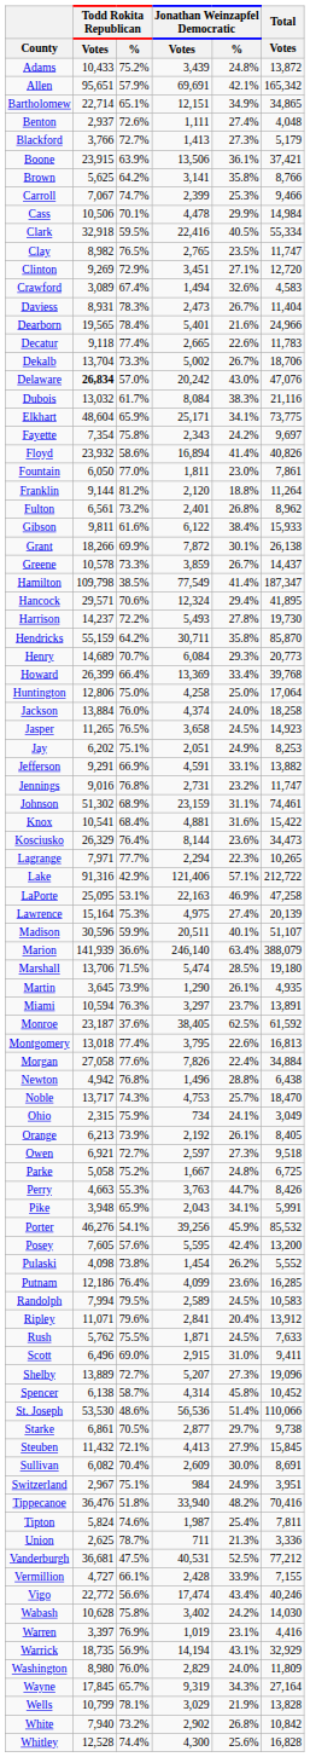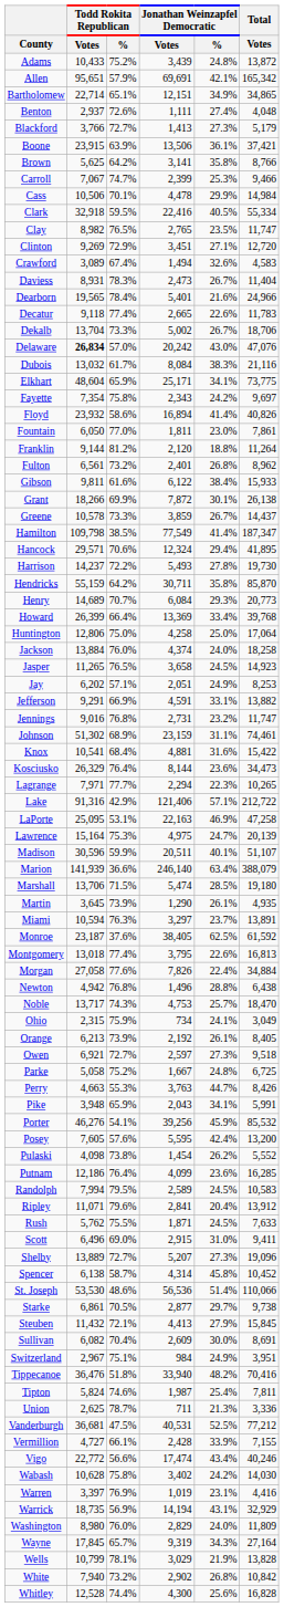 <table class="wikitable sortable" style="text-align: right;">
 <tr>
 <th></th>
 <th colspan="2" style="border-top: solid #f00 3px; border-bottom: solid #f00 3px;">Todd Rokita<br>Republican</th>
 <th colspan="2" style="border-top: solid #00f 3px; border-bottom: solid #00f 3px;">Jonathan Weinzapfel<br>Democratic</th>
 <th>Total</th>
 </tr>
 <tr>
 <th>County</th>
 <th data-sort-type="number">Votes</th>
 <th data-sort-type="number">%</th>
 <th data-sort-type="number">Votes</th>
 <th data-sort-type="number">%</th>
 <th data-sort-type="number">Votes</th>
 </tr>
 <tr>
 <td style="text-align: center;"><a href='#'>Adams</a></td>
 <td>10,433</td>
 <td>75.2%</td>
 <td>3,439</td>
 <td>24.8%</td>
 <td>13,872</td>
 </tr>
 <tr>
 <td style="text-align: center;"><a href='#'>Allen</a></td>
 <td>95,651</td>
 <td>57.9%</td>
 <td>69,691</td>
 <td>42.1%</td>
 <td>165,342</td>
 </tr>
 <tr>
 <td style="text-align: center;"><a href='#'>Bartholomew</a></td>
 <td>22,714</td>
 <td>65.1%</td>
 <td>12,151</td>
 <td>34.9%</td>
 <td>34,865</td>
 </tr>
 <tr>
 <td style="text-align: center;"><a href='#'>Benton</a></td>
 <td>2,937</td>
 <td>72.6%</td>
 <td>1,111</td>
 <td>27.4%</td>
 <td>4,048</td>
 </tr>
 <tr>
 <td style="text-align: center;"><a href='#'>Blackford</a></td>
 <td>3,766</td>
 <td>72.7%</td>
 <td>1,413</td>
 <td>27.3%</td>
 <td>5,179</td>
 </tr>
 <tr>
 <td style="text-align: center;"><a href='#'>Boone</a></td>
 <td>23,915</td>
 <td>63.9%</td>
 <td>13,506</td>
 <td>36.1%</td>
 <td>37,421</td>
 </tr>
 <tr>
 <td style="text-align: center;"><a href='#'>Brown</a></td>
 <td>5,625</td>
 <td>64.2%</td>
 <td>3,141</td>
 <td>35.8%</td>
 <td>8,766</td>
 </tr>
 <tr>
 <td style="text-align: center;"><a href='#'>Carroll</a></td>
 <td>7,067</td>
 <td>74.7%</td>
 <td>2,399</td>
 <td>25.3%</td>
 <td>9,466</td>
 </tr>
 <tr>
 <td style="text-align: center;"><a href='#'>Cass</a></td>
 <td>10,506</td>
 <td>70.1%</td>
 <td>4,478</td>
 <td>29.9%</td>
 <td>14,984</td>
 </tr>
 <tr>
 <td style="text-align: center;"><a href='#'>Clark</a></td>
 <td>32,918</td>
 <td>59.5%</td>
 <td>22,416</td>
 <td>40.5%</td>
 <td>55,334</td>
 </tr>
 <tr>
 <td style="text-align: center;"><a href='#'>Clay</a></td>
 <td>8,982</td>
 <td>76.5%</td>
 <td>2,765</td>
 <td>23.5%</td>
 <td>11,747</td>
 </tr>
 <tr>
 <td style="text-align: center;"><a href='#'>Clinton</a></td>
 <td>9,269</td>
 <td>72.9%</td>
 <td>3,451</td>
 <td>27.1%</td>
 <td>12,720</td>
 </tr>
 <tr>
 <td style="text-align: center;"><a href='#'>Crawford</a></td>
 <td>3,089</td>
 <td>67.4%</td>
 <td>1,494</td>
 <td>32.6%</td>
 <td>4,583</td>
 </tr>
 <tr>
 <td style="text-align: center;"><a href='#'>Daviess</a></td>
 <td>8,931</td>
 <td>78.3%</td>
 <td>2,473</td>
 <td>26.7%</td>
 <td>11,404</td>
 </tr>
 <tr>
 <td style="text-align: center;"><a href='#'>Dearborn</a></td>
 <td>19,565</td>
 <td>78.4%</td>
 <td>5,401</td>
 <td>21.6%</td>
 <td>24,966</td>
 </tr>
 <tr>
 <td style="text-align: center;"><a href='#'>Decatur</a></td>
 <td>9,118</td>
 <td>77.4%</td>
 <td>2,665</td>
 <td>22.6%</td>
 <td>11,783</td>
 </tr>
 <tr>
 <td style="text-align: center;"><a href='#'>Dekalb</a></td>
 <td>13,704</td>
 <td>73.3%</td>
 <td>5,002</td>
 <td>26.7%</td>
 <td>18,706</td>
 </tr>
 <tr>
 <td style="text-align: center;"><a href='#'>Delaware</a></td>
 <td><strong>26,834</strong></td>
 <td>57.0%</td>
 <td>20,242</td>
 <td>43.0%</td>
 <td>47,076</td>
 </tr>
 <tr>
 <td style="text-align: center;"><a href='#'>Dubois</a></td>
 <td>13,032</td>
 <td>61.7%</td>
 <td>8,084</td>
 <td>38.3%</td>
 <td>21,116</td>
 </tr>
 <tr>
 <td style="text-align: center;"><a href='#'>Elkhart</a></td>
 <td>48,604</td>
 <td>65.9%</td>
 <td>25,171</td>
 <td>34.1%</td>
 <td>73,775</td>
 </tr>
 <tr>
 <td style="text-align: center;"><a href='#'>Fayette</a></td>
 <td>7,354</td>
 <td>75.8%</td>
 <td>2,343</td>
 <td>24.2%</td>
 <td>9,697</td>
 </tr>
 <tr>
 <td style="text-align: center;"><a href='#'>Floyd</a></td>
 <td>23,932</td>
 <td>58.6%</td>
 <td>16,894</td>
 <td>41.4%</td>
 <td>40,826</td>
 </tr>
 <tr>
 <td style="text-align: center;"><a href='#'>Fountain</a></td>
 <td>6,050</td>
 <td>77.0%</td>
 <td>1,811</td>
 <td>23.0%</td>
 <td>7,861</td>
 </tr>
 <tr>
 <td style="text-align: center;"><a href='#'>Franklin</a></td>
 <td>9,144</td>
 <td>81.2%</td>
 <td>2,120</td>
 <td>18.8%</td>
 <td>11,264</td>
 </tr>
 <tr>
 <td style="text-align: center;"><a href='#'>Fulton</a></td>
 <td>6,561</td>
 <td>73.2%</td>
 <td>2,401</td>
 <td>26.8%</td>
 <td>8,962</td>
 </tr>
 <tr>
 <td style="text-align: center;"><a href='#'>Gibson</a></td>
 <td>9,811</td>
 <td>61.6%</td>
 <td>6,122</td>
 <td>38.4%</td>
 <td>15,933</td>
 </tr>
 <tr>
 <td style="text-align: center;"><a href='#'>Grant</a></td>
 <td>18,266</td>
 <td>69.9%</td>
 <td>7,872</td>
 <td>30.1%</td>
 <td>26,138</td>
 </tr>
 <tr>
 <td style="text-align: center;"><a href='#'>Greene</a></td>
 <td>10,578</td>
 <td>73.3%</td>
 <td>3,859</td>
 <td>26.7%</td>
 <td>14,437</td>
 </tr>
 <tr>
 <td style="text-align: center;"><a href='#'>Hamilton</a></td>
 <td>109,798</td>
 <td>38.5%</td>
 <td>77,549</td>
 <td>41.4%</td>
 <td>187,347</td>
 </tr>
 <tr>
 <td style="text-align: center;"><a href='#'>Hancock</a></td>
 <td>29,571</td>
 <td>70.6%</td>
 <td>12,324</td>
 <td>29.4%</td>
 <td>41,895</td>
 </tr>
 <tr>
 <td style="text-align: center;"><a href='#'>Harrison</a></td>
 <td>14,237</td>
 <td>72.2%</td>
 <td>5,493</td>
 <td>27.8%</td>
 <td>19,730</td>
 </tr>
 <tr>
 <td style="text-align: center;"><a href='#'>Hendricks</a></td>
 <td>55,159</td>
 <td>64.2%</td>
 <td>30,711</td>
 <td>35.8%</td>
 <td>85,870</td>
 </tr>
 <tr>
 <td style="text-align: center;"><a href='#'>Henry</a></td>
 <td>14,689</td>
 <td>70.7%</td>
 <td>6,084</td>
 <td>29.3%</td>
 <td>20,773</td>
 </tr>
 <tr>
 <td style="text-align: center;"><a href='#'>Howard</a></td>
 <td>26,399</td>
 <td>66.4%</td>
 <td>13,369</td>
 <td>33.4%</td>
 <td>39,768</td>
 </tr>
 <tr>
 <td style="text-align: center;"><a href='#'>Huntington</a></td>
 <td>12,806</td>
 <td>75.0%</td>
 <td>4,258</td>
 <td>25.0%</td>
 <td>17,064</td>
 </tr>
 <tr>
 <td style="text-align: center;"><a href='#'>Jackson</a></td>
 <td>13,884</td>
 <td>76.0%</td>
 <td>4,374</td>
 <td>24.0%</td>
 <td>18,258</td>
 </tr>
 <tr>
 <td style="text-align: center;"><a href='#'>Jasper</a></td>
 <td>11,265</td>
 <td>76.5%</td>
 <td>3,658</td>
 <td>24.5%</td>
 <td>14,923</td>
 </tr>
 <tr>
 <td style="text-align: center;"><a href='#'>Jay</a></td>
 <td>6,202</td>
-<td>75.1%</td>
+<td>57.1%</td>
 <td>2,051</td>
 <td>24.9%</td>
 <td>8,253</td>
 </tr>
 <tr>
 <td style="text-align: center;"><a href='#'>Jefferson</a></td>
 <td>9,291</td>
 <td>66.9%</td>
 <td>4,591</td>
 <td>33.1%</td>
 <td>13,882</td>
 </tr>
 <tr>
 <td style="text-align: center;"><a href='#'>Jennings</a></td>
 <td>9,016</td>
 <td>76.8%</td>
 <td>2,731</td>
 <td>23.2%</td>
 <td>11,747</td>
 </tr>
 <tr>
 <td style="text-align: center;"><a href='#'>Johnson</a></td>
 <td>51,302</td>
 <td>68.9%</td>
 <td>23,159</td>
 <td>31.1%</td>
 <td>74,461</td>
 </tr>
 <tr>
 <td style="text-align: center;"><a href='#'>Knox</a></td>
 <td>10,541</td>
 <td>68.4%</td>
 <td>4,881</td>
 <td>31.6%</td>
 <td>15,422</td>
 </tr>
 <tr>
 <td style="text-align: center;"><a href='#'>Kosciusko</a></td>
 <td>26,329</td>
 <td>76.4%</td>
 <td>8,144</td>
 <td>23.6%</td>
 <td>34,473</td>
 </tr>
 <tr>
 <td style="text-align: center;"><a href='#'>Lagrange</a></td>
 <td>7,971</td>
 <td>77.7%</td>
 <td>2,294</td>
 <td>22.3%</td>
 <td>10,265</td>
 </tr>
 <tr>
 <td style="text-align: center;"><a href='#'>Lake</a></td>
 <td>91,316</td>
 <td>42.9%</td>
 <td>121,406</td>
 <td>57.1%</td>
 <td>212,722</td>
 </tr>
 <tr>
 <td style="text-align: center;"><a href='#'>LaPorte</a></td>
 <td>25,095</td>
 <td>53.1%</td>
 <td>22,163</td>
 <td>46.9%</td>
 <td>47,258</td>
 </tr>
 <tr>
 <td style="text-align: center;"><a href='#'>Lawrence</a></td>
 <td>15,164</td>
 <td>75.3%</td>
 <td>4,975</td>
-<td>27.4%</td>
+<td>24.7%</td>
 <td>20,139</td>
 </tr>
 <tr>
 <td style="text-align: center;"><a href='#'>Madison</a></td>
 <td>30,596</td>
 <td>59.9%</td>
 <td>20,511</td>
 <td>40.1%</td>
 <td>51,107</td>
 </tr>
 <tr>
 <td style="text-align: center;"><a href='#'>Marion</a></td>
 <td>141,939</td>
 <td>36.6%</td>
 <td>246,140</td>
 <td>63.4%</td>
 <td>388,079</td>
 </tr>
 <tr>
 <td style="text-align: center;"><a href='#'>Marshall</a></td>
 <td>13,706</td>
 <td>71.5%</td>
 <td>5,474</td>
 <td>28.5%</td>
 <td>19,180</td>
 </tr>
 <tr>
 <td style="text-align: center;"><a href='#'>Martin</a></td>
 <td>3,645</td>
 <td>73.9%</td>
 <td>1,290</td>
 <td>26.1%</td>
 <td>4,935</td>
 </tr>
 <tr>
 <td style="text-align: center;"><a href='#'>Miami</a></td>
 <td>10,594</td>
 <td>76.3%</td>
 <td>3,297</td>
 <td>23.7%</td>
 <td>13,891</td>
 </tr>
 <tr>
 <td style="text-align: center;"><a href='#'>Monroe</a></td>
 <td>23,187</td>
 <td>37.6%</td>
 <td>38,405</td>
 <td>62.5%</td>
 <td>61,592</td>
 </tr>
 <tr>
 <td style="text-align: center;"><a href='#'>Montgomery</a></td>
 <td>13,018</td>
 <td>77.4%</td>
 <td>3,795</td>
 <td>22.6%</td>
 <td>16,813</td>
 </tr>
 <tr>
 <td style="text-align: center;"><a href='#'>Morgan</a></td>
 <td>27,058</td>
 <td>77.6%</td>
 <td>7,826</td>
 <td>22.4%</td>
 <td>34,884</td>
 </tr>
 <tr>
 <td style="text-align: center;"><a href='#'>Newton</a></td>
 <td>4,942</td>
 <td>76.8%</td>
 <td>1,496</td>
 <td>28.8%</td>
 <td>6,438</td>
 </tr>
 <tr>
 <td style="text-align: center;"><a href='#'>Noble</a></td>
 <td>13,717</td>
 <td>74.3%</td>
 <td>4,753</td>
 <td>25.7%</td>
 <td>18,470</td>
 </tr>
 <tr>
 <td style="text-align: center;"><a href='#'>Ohio</a></td>
 <td>2,315</td>
 <td>75.9%</td>
 <td>734</td>
 <td>24.1%</td>
 <td>3,049</td>
 </tr>
 <tr>
 <td style="text-align: center;"><a href='#'>Orange</a></td>
 <td>6,213</td>
 <td>73.9%</td>
 <td>2,192</td>
 <td>26.1%</td>
 <td>8,405</td>
 </tr>
 <tr>
 <td style="text-align: center;"><a href='#'>Owen</a></td>
 <td>6,921</td>
 <td>72.7%</td>
 <td>2,597</td>
 <td>27.3%</td>
 <td>9,518</td>
 </tr>
 <tr>
 <td style="text-align: center;"><a href='#'>Parke</a></td>
 <td>5,058</td>
 <td>75.2%</td>
 <td>1,667</td>
 <td>24.8%</td>
 <td>6,725</td>
 </tr>
 <tr>
 <td style="text-align: center;"><a href='#'>Perry</a></td>
 <td>4,663</td>
 <td>55.3%</td>
 <td>3,763</td>
 <td>44.7%</td>
 <td>8,426</td>
 </tr>
 <tr>
 <td style="text-align: center;"><a href='#'>Pike</a></td>
 <td>3,948</td>
 <td>65.9%</td>
 <td>2,043</td>
 <td>34.1%</td>
 <td>5,991</td>
 </tr>
 <tr>
 <td style="text-align: center;"><a href='#'>Porter</a></td>
 <td>46,276</td>
 <td>54.1%</td>
 <td>39,256</td>
 <td>45.9%</td>
 <td>85,532</td>
 </tr>
 <tr>
 <td style="text-align: center;"><a href='#'>Posey</a></td>
 <td>7,605</td>
 <td>57.6%</td>
 <td>5,595</td>
 <td>42.4%</td>
 <td>13,200</td>
 </tr>
 <tr>
 <td style="text-align: center;"><a href='#'>Pulaski</a></td>
 <td>4,098</td>
 <td>73.8%</td>
 <td>1,454</td>
 <td>26.2%</td>
 <td>5,552</td>
 </tr>
 <tr>
 <td style="text-align: center;"><a href='#'>Putnam</a></td>
 <td>12,186</td>
 <td>76.4%</td>
 <td>4,099</td>
 <td>23.6%</td>
 <td>16,285</td>
 </tr>
 <tr>
 <td style="text-align: center;"><a href='#'>Randolph</a></td>
 <td>7,994</td>
 <td>79.5%</td>
 <td>2,589</td>
 <td>24.5%</td>
 <td>10,583</td>
 </tr>
 <tr>
 <td style="text-align: center;"><a href='#'>Ripley</a></td>
 <td>11,071</td>
 <td>79.6%</td>
 <td>2,841</td>
 <td>20.4%</td>
 <td>13,912</td>
 </tr>
 <tr>
 <td style="text-align: center;"><a href='#'>Rush</a></td>
 <td>5,762</td>
 <td>75.5%</td>
 <td>1,871</td>
 <td>24.5%</td>
 <td>7,633</td>
 </tr>
 <tr>
 <td style="text-align: center;"><a href='#'>Scott</a></td>
 <td>6,496</td>
 <td>69.0%</td>
 <td>2,915</td>
 <td>31.0%</td>
 <td>9,411</td>
 </tr>
 <tr>
 <td style="text-align: center;"><a href='#'>Shelby</a></td>
 <td>13,889</td>
 <td>72.7%</td>
 <td>5,207</td>
 <td>27.3%</td>
 <td>19,096</td>
 </tr>
 <tr>
 <td style="text-align: center;"><a href='#'>Spencer</a></td>
 <td>6,138</td>
 <td>58.7%</td>
 <td>4,314</td>
 <td>45.8%</td>
 <td>10,452</td>
 </tr>
 <tr>
 <td style="text-align: center;"><a href='#'>St. Joseph</a></td>
 <td>53,530</td>
 <td>48.6%</td>
 <td>56,536</td>
 <td>51.4%</td>
 <td>110,066</td>
 </tr>
 <tr>
 <td style="text-align: center;"><a href='#'>Starke</a></td>
 <td>6,861</td>
 <td>70.5%</td>
 <td>2,877</td>
 <td>29.7%</td>
 <td>9,738</td>
 </tr>
 <tr>
 <td style="text-align: center;"><a href='#'>Steuben</a></td>
 <td>11,432</td>
 <td>72.1%</td>
 <td>4,413</td>
 <td>27.9%</td>
 <td>15,845</td>
 </tr>
 <tr>
 <td style="text-align: center;"><a href='#'>Sullivan</a></td>
 <td>6,082</td>
 <td>70.4%</td>
 <td>2,609</td>
 <td>30.0%</td>
 <td>8,691</td>
 </tr>
 <tr>
 <td style="text-align: center;"><a href='#'>Switzerland</a></td>
 <td>2,967</td>
 <td>75.1%</td>
 <td>984</td>
 <td>24.9%</td>
 <td>3,951</td>
 </tr>
 <tr>
 <td style="text-align: center;"><a href='#'>Tippecanoe</a></td>
 <td>36,476</td>
 <td>51.8%</td>
 <td>33,940</td>
 <td>48.2%</td>
 <td>70,416</td>
 </tr>
 <tr>
 <td style="text-align: center;"><a href='#'>Tipton</a></td>
 <td>5,824</td>
 <td>74.6%</td>
 <td>1,987</td>
 <td>25.4%</td>
 <td>7,811</td>
 </tr>
 <tr>
 <td style="text-align: center;"><a href='#'>Union</a></td>
 <td>2,625</td>
 <td>78.7%</td>
 <td>711</td>
 <td>21.3%</td>
 <td>3,336</td>
 </tr>
 <tr>
 <td style="text-align: center;"><a href='#'>Vanderburgh</a></td>
 <td>36,681</td>
 <td>47.5%</td>
 <td>40,531</td>
 <td>52.5%</td>
 <td>77,212</td>
 </tr>
 <tr>
 <td style="text-align: center;"><a href='#'>Vermillion</a></td>
 <td>4,727</td>
 <td>66.1%</td>
 <td>2,428</td>
 <td>33.9%</td>
 <td>7,155</td>
 </tr>
 <tr>
 <td style="text-align: center;"><a href='#'>Vigo</a></td>
 <td>22,772</td>
 <td>56.6%</td>
 <td>17,474</td>
 <td>43.4%</td>
 <td>40,246</td>
 </tr>
 <tr>
 <td style="text-align: center;"><a href='#'>Wabash</a></td>
 <td>10,628</td>
 <td>75.8%</td>
 <td>3,402</td>
 <td>24.2%</td>
 <td>14,030</td>
 </tr>
 <tr>
 <td style="text-align: center;"><a href='#'>Warren</a></td>
 <td>3,397</td>
 <td>76.9%</td>
 <td>1,019</td>
 <td>23.1%</td>
 <td>4,416</td>
 </tr>
 <tr>
 <td style="text-align: center;"><a href='#'>Warrick</a></td>
 <td>18,735</td>
 <td>56.9%</td>
 <td>14,194</td>
 <td>43.1%</td>
 <td>32,929</td>
 </tr>
 <tr>
 <td style="text-align: center;"><a href='#'>Washington</a></td>
 <td>8,980</td>
 <td>76.0%</td>
 <td>2,829</td>
 <td>24.0%</td>
 <td>11,809</td>
 </tr>
 <tr>
 <td style="text-align: center;"><a href='#'>Wayne</a></td>
 <td>17,845</td>
 <td>65.7%</td>
 <td>9,319</td>
 <td>34.3%</td>
 <td>27,164</td>
 </tr>
 <tr>
 <td style="text-align: center;"><a href='#'>Wells</a></td>
 <td>10,799</td>
 <td>78.1%</td>
 <td>3,029</td>
 <td>21.9%</td>
 <td>13,828</td>
 </tr>
 <tr>
 <td style="text-align: center;"><a href='#'>White</a></td>
 <td>7,940</td>
 <td>73.2%</td>
 <td>2,902</td>
 <td>26.8%</td>
 <td>10,842</td>
 </tr>
 <tr>
 <td style="text-align: center;"><a href='#'>Whitley</a></td>
 <td>12,528</td>
 <td>74.4%</td>
 <td>4,300</td>
 <td>25.6%</td>
 <td>16,828</td>
 </tr>
 </table>
